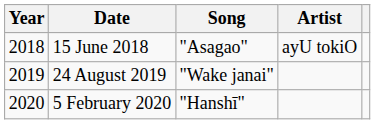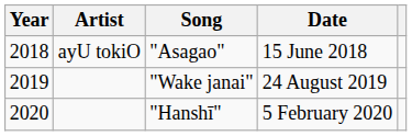 <table class="wikitable">
 <tr>
 <th>Year</th>
+<th>Artist</th>
+<th>Song</th>
 <th>Date</th>
-<th>Song</th>
-<th>Artist</th>
 <th></th>
 </tr>
 <tr>
 <td>2018</td>
+<td>ayU tokiO</td>
+<td>"Asagao"</td>
 <td>15 June 2018</td>
-<td>"Asagao"</td>
-<td>ayU tokiO</td>
 <td></td>
 </tr>
 <tr>
 <td>2019</td>
+<td></td>
+<td>"Wake janai"</td>
 <td>24 August 2019</td>
-<td>"Wake janai"</td>
-<td></td>
 <td></td>
 </tr>
 <tr>
 <td>2020</td>
+<td></td>
+<td>"Hanshī"</td>
 <td>5 February 2020</td>
-<td>"Hanshī"</td>
-<td></td>
 <td></td>
 </tr>
 </table>
